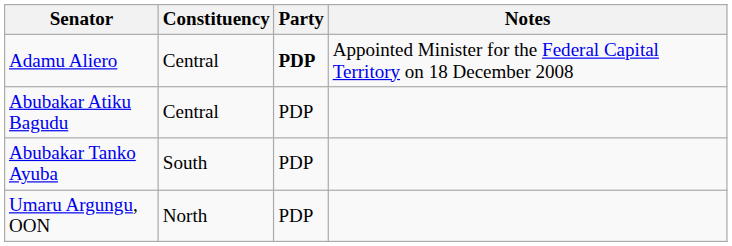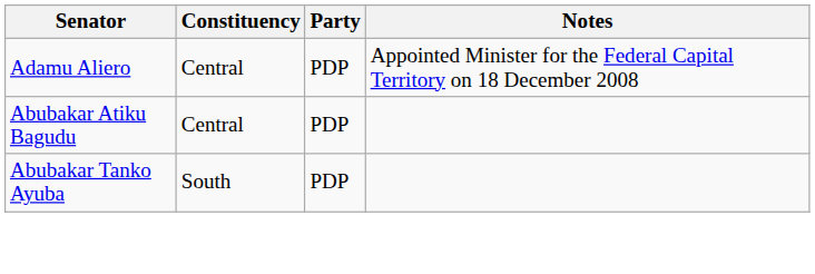 <table class="wikitable" border="1">
 <tr>
 <th>Senator</th>
 <th>Constituency</th>
 <th>Party</th>
 <th>Notes</th>
 </tr>
 <tr>
 <td><a href='#'>Adamu Aliero</a></td>
 <td>Central</td>
-<td><strong>PDP</strong></td>
+<td>PDP</td>
 <td>Appointed Minister for the <a href='#'>Federal Capital Territory</a> on 18 December 2008</td>
 </tr>
 <tr>
 <td><a href='#'>Abubakar Atiku Bagudu</a></td>
 <td>Central</td>
 <td>PDP</td>
 <td></td>
 </tr>
 <tr>
 <td><a href='#'>Abubakar Tanko Ayuba</a></td>
 <td>South</td>
 <td>PDP</td>
 <td></td>
 </tr>
-<tr>
-<td><a href='#'>Umaru Argungu</a>, OON</td>
-<td>North</td>
-<td>PDP</td>
-<td></td>
-</tr>
 </table>
